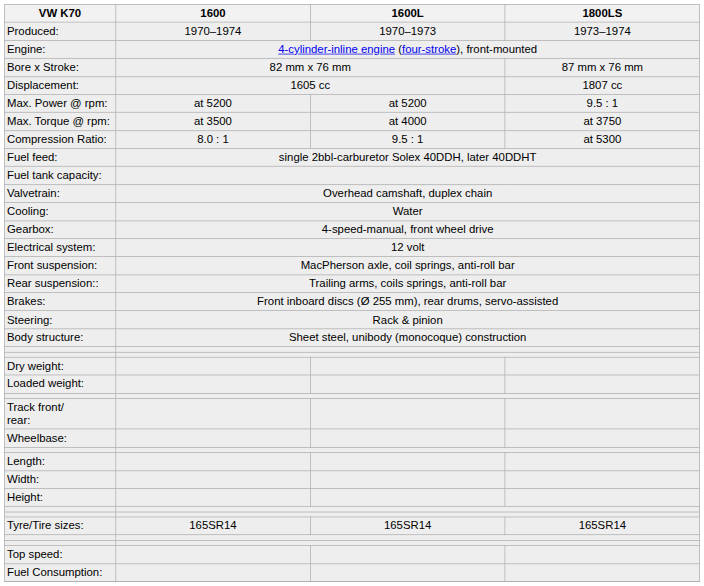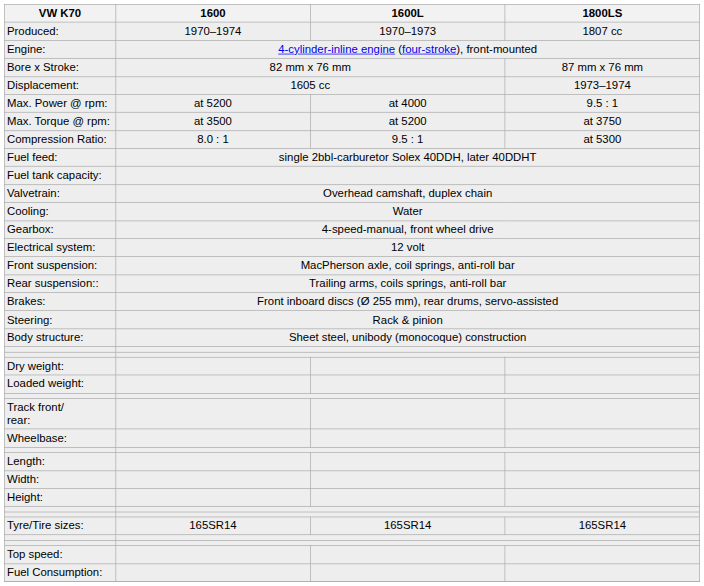 <table class="wikitable">
 <tr>
 <th width="16%">VW K70</th>
 <th width="28%">1600</th>
 <th width="28%">1600L</th>
 <th width="28%">1800LS</th>
 </tr>
 <tr style="background:#EEEEEE;">
 <td>Produced: </td>
 <td align="center">1970–1974</td>
 <td align="center">1970–1973</td>
-<td align="center">1973–1974</td>
+<td align="center">1807 cc</td>
 </tr>
 <tr style="background:#EEEEEE;">
 <td>Engine: </td>
 <td colspan="3" align="center"><a href='#'>4-cylinder-inline engine</a> (<a href='#'>four-stroke</a>), front-mounted</td>
 </tr>
 <tr style="background:#EEEEEE;">
 <td>Bore x Stroke: </td>
 <td colspan="2" align="center">82 mm x 76 mm</td>
 <td align="center">87 mm x 76 mm</td>
 </tr>
 <tr style="background:#EEEEEE;">
 <td>Displacement: </td>
 <td colspan="2" align="center">1605 cc</td>
-<td align="center">1807 cc</td>
+<td align="center">1973–1974</td>
 </tr>
 <tr style="background:#EEEEEE;">
 <td>Max. Power @ rpm: </td>
 <td align="center"> at 5200</td>
-<td align="center"> at 5200</td>
+<td align="center"> at 4000</td>
 <td align="center">9.5 : 1</td>
 </tr>
 <tr style="background:#EEEEEE;">
 <td>Max. Torque @ rpm: </td>
 <td align="center"> at 3500</td>
-<td align="center"> at 4000</td>
+<td align="center"> at 5200</td>
 <td align="center"> at 3750</td>
 </tr>
 <tr style="background:#EEEEEE;">
 <td>Compression Ratio: </td>
 <td align="center">8.0 : 1</td>
 <td align="center">9.5 : 1</td>
 <td align="center"> at 5300</td>
 </tr>
 <tr style="background:#EEEEEE;">
 <td>Fuel feed: </td>
 <td colspan="4" align="center">single 2bbl-carburetor Solex 40DDH, later 40DDHT</td>
 </tr>
 <tr style="background:#EEEEEE;">
 <td>Fuel tank capacity: </td>
 <td colspan="3" align="center"></td>
 </tr>
 <tr style="background:#EEEEEE;">
 <td>Valvetrain: </td>
 <td colspan="3" align="center">Overhead camshaft, duplex chain</td>
 </tr>
 <tr style="background:#EEEEEE;">
 <td>Cooling: </td>
 <td colspan="3" align="center">Water</td>
 </tr>
 <tr style="background:#EEEEEE;">
 <td>Gearbox: </td>
 <td colspan="3" align="center">4-speed-manual, front wheel drive</td>
 </tr>
 <tr style="background:#EEEEEE;">
 <td>Electrical system: </td>
 <td colspan="3" align="center">12 volt</td>
 </tr>
 <tr style="background:#EEEEEE;">
 <td>Front suspension: </td>
 <td colspan="3" align="center">MacPherson axle, coil springs, anti-roll bar</td>
 </tr>
 <tr style="background:#EEEEEE;">
 <td>Rear suspension:: </td>
 <td colspan="3" align="center">Trailing arms, coils springs, anti-roll bar</td>
 </tr>
 <tr style="background:#EEEEEE;">
 <td>Brakes: </td>
 <td colspan="3" align="center">Front inboard discs (Ø 255 mm), rear drums, servo-assisted</td>
 </tr>
 <tr style="background:#EEEEEE;">
 <td>Steering: </td>
 <td colspan="3" align="center">Rack & pinion</td>
 </tr>
 <tr style="background:#EEEEEE;">
 <td>Body structure: </td>
 <td colspan="3" align="center">Sheet steel, unibody (monocoque) construction</td>
 </tr>
 <tr style="background:#EEEEEE;">
 <td></td>
 <td colspan="3" align="center"></td>
 </tr>
 <tr style="background:#EEEEEE;">
 <td></td>
 <td colspan="3" align="center"></td>
 </tr>
 <tr style="background:#EEEEEE;">
 <td>Dry weight: </td>
 <td align="center"></td>
 <td align="center"></td>
 <td align="center"></td>
 </tr>
 <tr style="background:#EEEEEE;">
 <td>Loaded weight: </td>
 <td align="center"></td>
 <td align="center"></td>
 <td align="center"></td>
 </tr>
 <tr style="background:#EEEEEE;">
 <td></td>
 <td colspan="3" align="center"></td>
 </tr>
 <tr style="background:#EEEEEE;">
 <td>Track front/<br>rear: </td>
 <td align="center"> </td>
 <td align="center"> </td>
 <td align="center"> </td>
 </tr>
 <tr style="background:#EEEEEE;">
 <td>Wheelbase: </td>
 <td align="center"></td>
 <td align="center"></td>
 <td align="center"></td>
 </tr>
 <tr style="background:#EEEEEE;">
 <td></td>
 <td colspan="3" align="center"></td>
 </tr>
 <tr style="background:#EEEEEE;">
 <td>Length: </td>
 <td align="center"></td>
 <td align="center"></td>
 <td align="center"></td>
 </tr>
 <tr style="background:#EEEEEE;">
 <td>Width: </td>
 <td align="center"></td>
 <td align="center"></td>
 <td align="center"></td>
 </tr>
 <tr style="background:#EEEEEE;">
 <td>Height: </td>
 <td align="center"></td>
 <td align="center"></td>
 <td align="center"></td>
 </tr>
 <tr style="background:#EEEEEE;">
 <td></td>
 <td colspan="3" align="center"></td>
 </tr>
 <tr style="background:#EEEEEE;">
 <td></td>
 <td colspan="3" align="center"></td>
 </tr>
 <tr style="background:#EEEEEE;">
 <td>Tyre/Tire sizes: </td>
 <td align="center">165SR14</td>
 <td align="center">165SR14</td>
 <td align="center">165SR14</td>
 </tr>
 <tr style="background:#EEEEEE;">
 <td></td>
 <td colspan="3" align="center"></td>
 </tr>
 <tr style="background:#EEEEEE;">
 <td></td>
 <td colspan="3" align="center"></td>
 </tr>
 <tr style="background:#EEEEEE;">
 <td>Top speed: </td>
 <td align="center"></td>
 <td align="center"></td>
 <td align="center"></td>
 </tr>
 <tr style="background:#EEEEEE;">
 <td>Fuel Consumption: </td>
 <td align="center"></td>
 <td align="center"></td>
 <td align="center"></td>
 </tr>
 <tr style="background:#EEEEEE;">
 </tr>
 </table>
